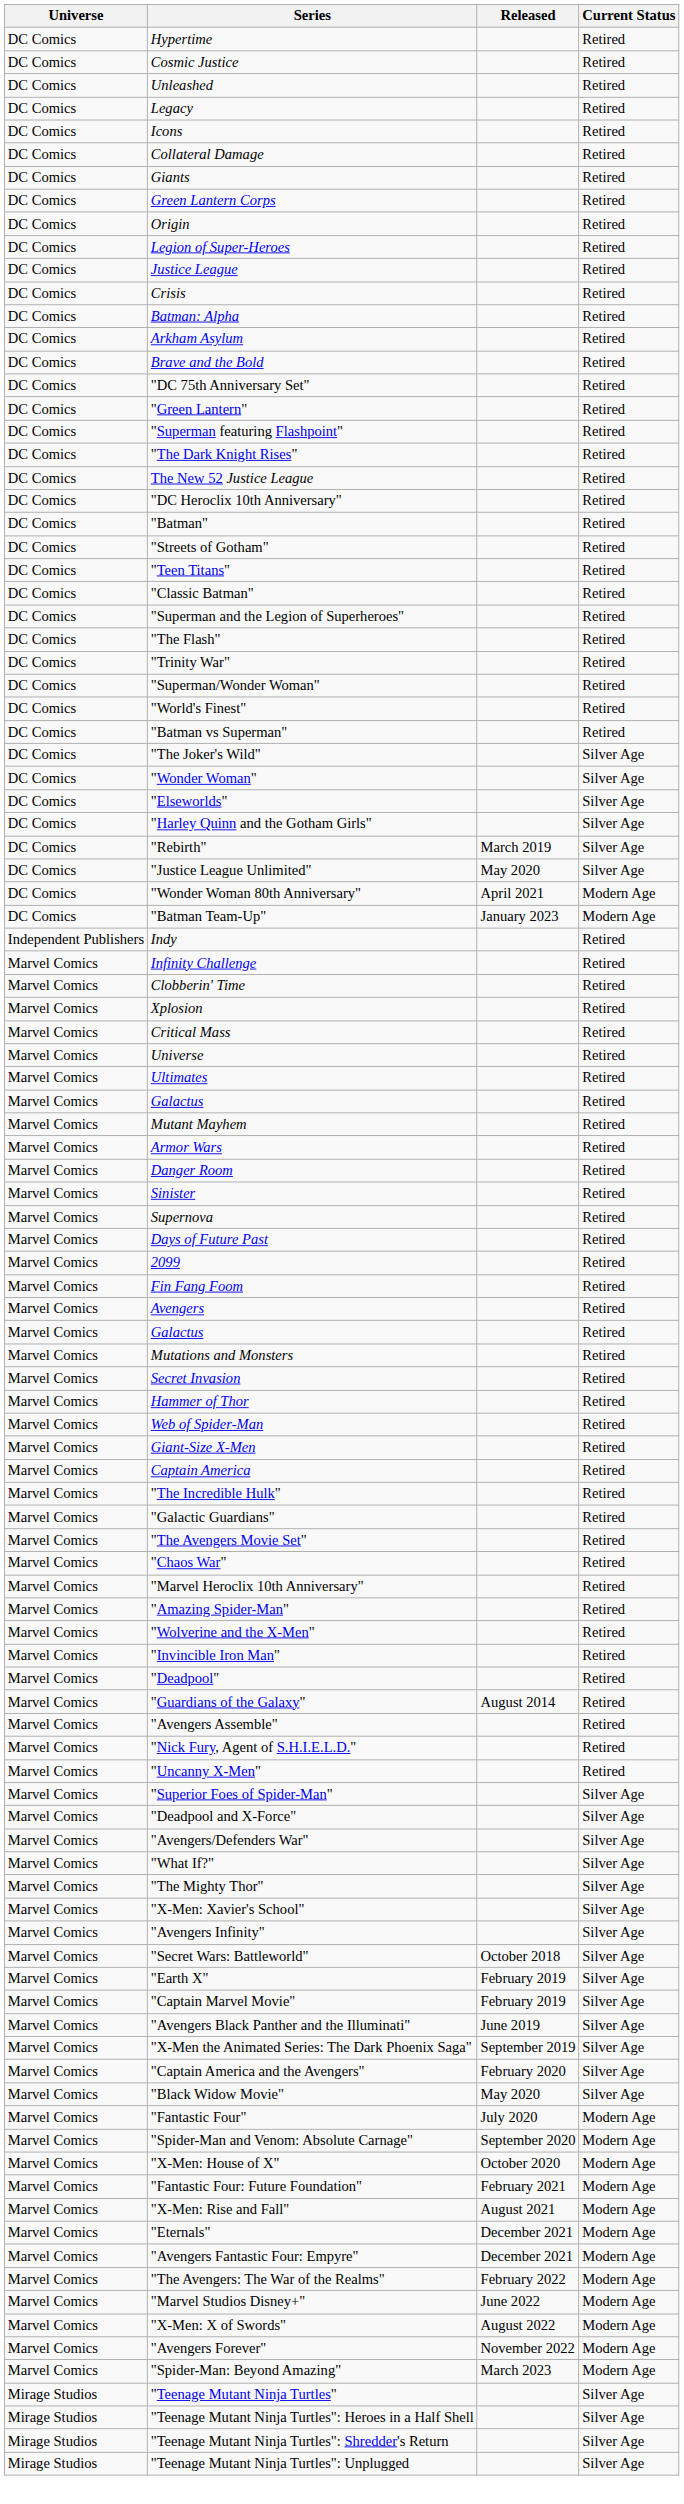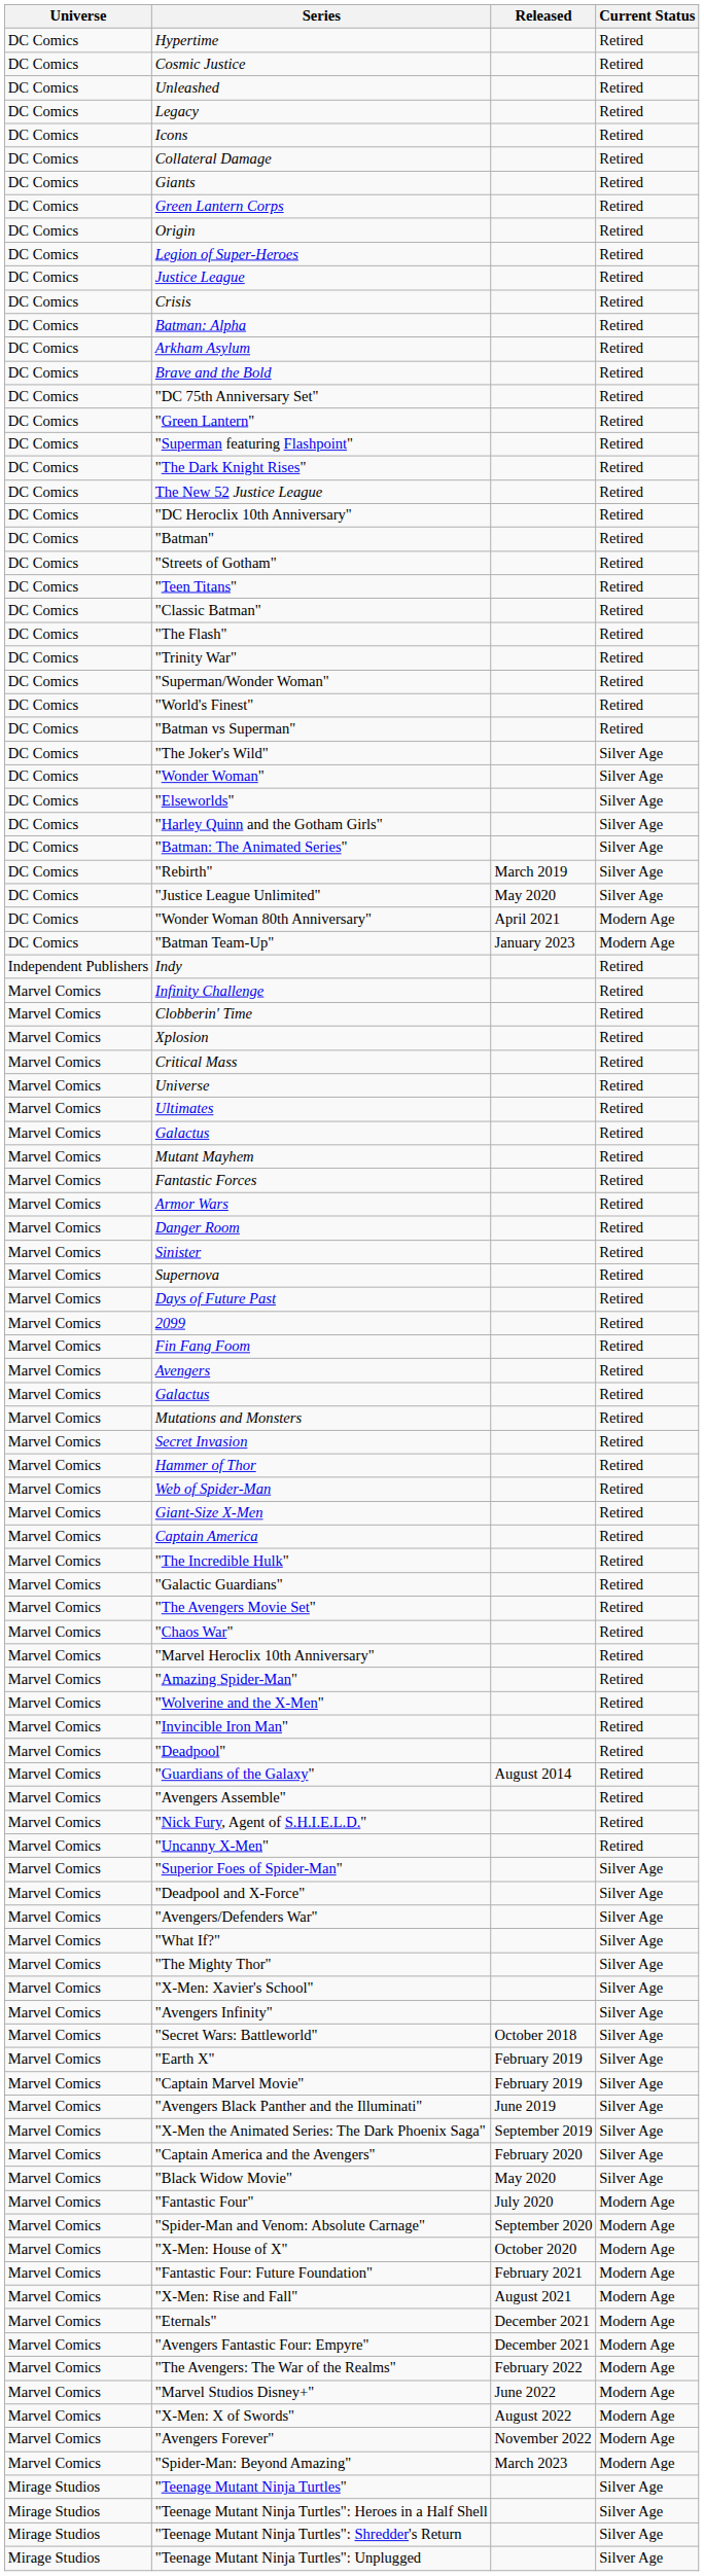 <table class="wikitable sortable" style="text-align:left;">
 <tr>
 <th>Universe</th>
 <th>Series</th>
 <th>Released</th>
 <th>Current Status</th>
 </tr>
 <tr>
 <td>DC Comics</td>
 <td><em>Hypertime</em></td>
 <td></td>
 <td>Retired</td>
 </tr>
 <tr>
 <td>DC Comics</td>
 <td><em>Cosmic Justice</em></td>
 <td></td>
 <td>Retired</td>
 </tr>
 <tr>
 <td>DC Comics</td>
 <td><em>Unleashed</em></td>
 <td></td>
 <td>Retired</td>
 </tr>
 <tr>
 <td>DC Comics</td>
 <td><em>Legacy</em></td>
 <td></td>
 <td>Retired</td>
 </tr>
 <tr>
 <td>DC Comics</td>
 <td><em>Icons</em></td>
 <td></td>
 <td>Retired</td>
 </tr>
 <tr>
 <td>DC Comics</td>
 <td><em>Collateral Damage</em></td>
 <td></td>
 <td>Retired</td>
 </tr>
 <tr>
 <td>DC Comics</td>
 <td><em>Giants</em></td>
 <td></td>
 <td>Retired</td>
 </tr>
 <tr>
 <td>DC Comics</td>
 <td><em><a href='#'>Green Lantern Corps</a></em></td>
 <td></td>
 <td>Retired</td>
 </tr>
 <tr>
 <td>DC Comics</td>
 <td><em>Origin</em></td>
 <td></td>
 <td>Retired</td>
 </tr>
 <tr>
 <td>DC Comics</td>
 <td><em><a href='#'>Legion of Super-Heroes</a></em></td>
 <td></td>
 <td>Retired</td>
 </tr>
 <tr>
 <td>DC Comics</td>
 <td><em><a href='#'>Justice League</a></em></td>
 <td></td>
 <td>Retired</td>
 </tr>
 <tr>
 <td>DC Comics</td>
 <td><em>Crisis</em></td>
 <td></td>
 <td>Retired</td>
 </tr>
 <tr>
 <td>DC Comics</td>
 <td><em><a href='#'>Batman: Alpha</a></em></td>
 <td></td>
 <td>Retired</td>
 </tr>
 <tr>
 <td>DC Comics</td>
 <td><em><a href='#'>Arkham Asylum</a></em></td>
 <td></td>
 <td>Retired</td>
 </tr>
 <tr>
 <td>DC Comics</td>
 <td><em><a href='#'>Brave and the Bold</a></em></td>
 <td></td>
 <td>Retired</td>
 </tr>
 <tr>
 <td>DC Comics</td>
 <td>"DC 75th Anniversary Set"</td>
 <td></td>
 <td>Retired</td>
 </tr>
 <tr>
 <td>DC Comics</td>
 <td>"<a href='#'>Green Lantern</a>"</td>
 <td></td>
 <td>Retired</td>
 </tr>
 <tr>
 <td>DC Comics</td>
 <td>"<a href='#'>Superman</a> featuring <a href='#'>Flashpoint</a>"</td>
 <td></td>
 <td>Retired</td>
 </tr>
 <tr>
 <td>DC Comics</td>
 <td>"<a href='#'>The Dark Knight Rises</a>"</td>
 <td></td>
 <td>Retired</td>
 </tr>
 <tr>
 <td>DC Comics</td>
 <td><a href='#'>The New 52</a> <em>Justice League</em></td>
 <td></td>
 <td>Retired</td>
 </tr>
 <tr>
 <td>DC Comics</td>
 <td>"DC Heroclix 10th Anniversary"</td>
 <td></td>
 <td>Retired</td>
 </tr>
 <tr>
 <td>DC Comics</td>
 <td>"Batman"</td>
 <td></td>
 <td>Retired</td>
 </tr>
 <tr>
 <td>DC Comics</td>
 <td>"Streets of Gotham"</td>
 <td></td>
 <td>Retired</td>
 </tr>
 <tr>
 <td>DC Comics</td>
 <td>"<a href='#'>Teen Titans</a>"</td>
 <td></td>
 <td>Retired</td>
 </tr>
 <tr>
 <td>DC Comics</td>
 <td>"Classic Batman"</td>
 <td></td>
 <td>Retired</td>
 </tr>
 <tr>
 <td>DC Comics</td>
-<td>"Superman and the Legion of Superheroes"</td>
-<td></td>
-<td>Retired</td>
-</tr>
-<tr>
-<td>DC Comics</td>
 <td>"The Flash"</td>
 <td></td>
 <td>Retired</td>
 </tr>
 <tr>
 <td>DC Comics</td>
 <td>"Trinity War"</td>
 <td></td>
 <td>Retired</td>
 </tr>
 <tr>
 <td>DC Comics</td>
 <td>"Superman/Wonder Woman"</td>
 <td></td>
 <td>Retired</td>
 </tr>
 <tr>
 <td>DC Comics</td>
 <td>"World's Finest"</td>
 <td></td>
 <td>Retired</td>
 </tr>
 <tr>
 <td>DC Comics</td>
 <td>"Batman vs Superman"</td>
 <td></td>
 <td>Retired</td>
 </tr>
 <tr>
 <td>DC Comics</td>
 <td>"The Joker's Wild"</td>
 <td></td>
 <td>Silver Age</td>
 </tr>
 <tr>
 <td>DC Comics</td>
 <td>"<a href='#'>Wonder Woman</a>"</td>
 <td></td>
 <td>Silver Age</td>
 </tr>
 <tr>
 <td>DC Comics</td>
 <td>"<a href='#'>Elseworlds</a>"</td>
 <td></td>
 <td>Silver Age</td>
 </tr>
 <tr>
 <td>DC Comics</td>
 <td>"<a href='#'>Harley Quinn</a> and the Gotham Girls"</td>
+<td></td>
+<td>Silver Age</td>
+</tr>
+<tr>
+<td>DC Comics</td>
+<td>"<a href='#'>Batman: The Animated Series</a>"</td>
 <td></td>
 <td>Silver Age</td>
 </tr>
 <tr>
 <td>DC Comics</td>
 <td>"Rebirth"</td>
 <td>March 2019</td>
 <td>Silver Age</td>
 </tr>
 <tr>
 <td>DC Comics</td>
 <td>"Justice League Unlimited"</td>
 <td>May 2020</td>
 <td>Silver Age</td>
 </tr>
 <tr>
 <td>DC Comics</td>
 <td>"Wonder Woman 80th Anniversary"</td>
 <td>April 2021</td>
 <td>Modern Age</td>
 </tr>
 <tr>
 <td>DC Comics</td>
 <td>"Batman Team-Up"</td>
 <td>January 2023</td>
 <td>Modern Age</td>
 </tr>
 <tr>
 <td>Independent Publishers</td>
 <td><em>Indy</em></td>
 <td></td>
 <td>Retired</td>
 </tr>
 <tr>
 <td>Marvel Comics</td>
 <td><em><a href='#'>Infinity Challenge</a></em></td>
 <td></td>
 <td>Retired</td>
 </tr>
 <tr>
 <td>Marvel Comics</td>
 <td><em>Clobberin' Time</em></td>
 <td></td>
 <td>Retired</td>
 </tr>
 <tr>
 <td>Marvel Comics</td>
 <td><em>Xplosion</em></td>
 <td></td>
 <td>Retired</td>
 </tr>
 <tr>
 <td>Marvel Comics</td>
 <td><em>Critical Mass</em></td>
 <td></td>
 <td>Retired</td>
 </tr>
 <tr>
 <td>Marvel Comics</td>
 <td><em>Universe</em></td>
 <td></td>
 <td>Retired</td>
 </tr>
 <tr>
 <td>Marvel Comics</td>
 <td><em><a href='#'>Ultimates</a></em></td>
 <td></td>
 <td>Retired</td>
 </tr>
 <tr>
 <td>Marvel Comics</td>
 <td><em><a href='#'>Galactus</a></em></td>
 <td></td>
 <td>Retired</td>
 </tr>
 <tr>
 <td>Marvel Comics</td>
 <td><em>Mutant Mayhem</em></td>
+<td></td>
+<td>Retired</td>
+</tr>
+<tr>
+<td>Marvel Comics</td>
+<td><em>Fantastic Forces</em></td>
 <td></td>
 <td>Retired</td>
 </tr>
 <tr>
 <td>Marvel Comics</td>
 <td><em><a href='#'>Armor Wars</a></em></td>
 <td></td>
 <td>Retired</td>
 </tr>
 <tr>
 <td>Marvel Comics</td>
 <td><em><a href='#'>Danger Room</a></em></td>
 <td></td>
 <td>Retired</td>
 </tr>
 <tr>
 <td>Marvel Comics</td>
 <td><em><a href='#'>Sinister</a></em></td>
 <td></td>
 <td>Retired</td>
 </tr>
 <tr>
 <td>Marvel Comics</td>
 <td><em>Supernova</em></td>
 <td></td>
 <td>Retired</td>
 </tr>
 <tr>
 <td>Marvel Comics</td>
 <td><em><a href='#'>Days of Future Past</a></em></td>
 <td></td>
 <td>Retired</td>
 </tr>
 <tr>
 <td>Marvel Comics</td>
 <td><em><a href='#'>2099</a></em></td>
 <td></td>
 <td>Retired</td>
 </tr>
 <tr>
 <td>Marvel Comics</td>
 <td><em><a href='#'>Fin Fang Foom</a></em></td>
 <td></td>
 <td>Retired</td>
 </tr>
 <tr>
 <td>Marvel Comics</td>
 <td><em><a href='#'>Avengers</a></em></td>
 <td></td>
 <td>Retired</td>
 </tr>
 <tr>
 <td>Marvel Comics</td>
 <td><em><a href='#'>Galactus</a></em> </td>
 <td></td>
 <td>Retired</td>
 </tr>
 <tr>
 <td>Marvel Comics</td>
 <td><em>Mutations and Monsters</em></td>
 <td></td>
 <td>Retired</td>
 </tr>
 <tr>
 <td>Marvel Comics</td>
 <td><em><a href='#'>Secret Invasion</a></em></td>
 <td></td>
 <td>Retired</td>
 </tr>
 <tr>
 <td>Marvel Comics</td>
 <td><em><a href='#'>Hammer of Thor</a></em></td>
 <td></td>
 <td>Retired</td>
 </tr>
 <tr>
 <td>Marvel Comics</td>
 <td><em><a href='#'>Web of Spider-Man</a></em></td>
 <td></td>
 <td>Retired</td>
 </tr>
 <tr>
 <td>Marvel Comics</td>
 <td><em><a href='#'>Giant-Size X-Men</a></em></td>
 <td></td>
 <td>Retired</td>
 </tr>
 <tr>
 <td>Marvel Comics</td>
 <td><em><a href='#'>Captain America</a></em></td>
 <td></td>
 <td>Retired</td>
 </tr>
 <tr>
 <td>Marvel Comics</td>
 <td>"<a href='#'>The Incredible Hulk</a>"</td>
 <td></td>
 <td>Retired</td>
 </tr>
 <tr>
 <td>Marvel Comics</td>
 <td>"Galactic Guardians"</td>
 <td></td>
 <td>Retired</td>
 </tr>
 <tr>
 <td>Marvel Comics</td>
 <td>"<a href='#'>The Avengers Movie Set</a>"</td>
 <td></td>
 <td>Retired</td>
 </tr>
 <tr>
 <td>Marvel Comics</td>
 <td>"<a href='#'>Chaos War</a>"</td>
 <td></td>
 <td>Retired</td>
 </tr>
 <tr>
 <td>Marvel Comics</td>
 <td>"Marvel Heroclix 10th Anniversary"</td>
 <td></td>
 <td>Retired</td>
 </tr>
 <tr>
 <td>Marvel Comics</td>
 <td>"<a href='#'>Amazing Spider-Man</a>"</td>
 <td></td>
 <td>Retired</td>
 </tr>
 <tr>
 <td>Marvel Comics</td>
 <td>"<a href='#'>Wolverine and the X-Men</a>"</td>
 <td></td>
 <td>Retired</td>
 </tr>
 <tr>
 <td>Marvel Comics</td>
 <td>"<a href='#'>Invincible Iron Man</a>"</td>
 <td></td>
 <td>Retired</td>
 </tr>
 <tr>
 <td>Marvel Comics</td>
 <td>"<a href='#'>Deadpool</a>"</td>
 <td></td>
 <td>Retired</td>
 </tr>
 <tr>
 <td>Marvel Comics</td>
 <td>"<a href='#'>Guardians of the Galaxy</a>"</td>
 <td>August 2014</td>
 <td>Retired</td>
 </tr>
 <tr>
 <td>Marvel Comics</td>
 <td>"Avengers Assemble"</td>
 <td></td>
 <td>Retired</td>
 </tr>
 <tr>
 <td>Marvel Comics</td>
 <td>"<a href='#'>Nick Fury</a>, Agent of <a href='#'>S.H.I.E.L.D.</a>"</td>
 <td></td>
 <td>Retired</td>
 </tr>
 <tr>
 <td>Marvel Comics</td>
 <td>"<a href='#'>Uncanny X-Men</a>"</td>
 <td></td>
 <td>Retired</td>
 </tr>
 <tr>
 <td>Marvel Comics</td>
 <td>"<a href='#'>Superior Foes of Spider-Man</a>"</td>
 <td></td>
 <td>Silver Age</td>
 </tr>
 <tr>
 <td>Marvel Comics</td>
 <td>"Deadpool and X-Force"</td>
 <td></td>
 <td>Silver Age</td>
 </tr>
 <tr>
 <td>Marvel Comics</td>
 <td>"Avengers/Defenders War"</td>
 <td></td>
 <td>Silver Age</td>
 </tr>
 <tr>
 <td>Marvel Comics</td>
 <td>"What If?"</td>
 <td></td>
 <td>Silver Age</td>
 </tr>
 <tr>
 <td>Marvel Comics</td>
 <td>"The Mighty Thor"</td>
 <td></td>
 <td>Silver Age</td>
 </tr>
 <tr>
 <td>Marvel Comics</td>
 <td>"X-Men: Xavier's School"</td>
 <td></td>
 <td>Silver Age</td>
 </tr>
 <tr>
 <td>Marvel Comics</td>
 <td>"Avengers Infinity"</td>
 <td></td>
 <td>Silver Age</td>
 </tr>
 <tr>
 <td>Marvel Comics</td>
 <td>"Secret Wars: Battleworld"</td>
 <td>October 2018</td>
 <td>Silver Age</td>
 </tr>
 <tr>
 <td>Marvel Comics</td>
 <td>"Earth X"</td>
 <td>February 2019</td>
 <td>Silver Age</td>
 </tr>
 <tr>
 <td>Marvel Comics</td>
 <td>"Captain Marvel Movie"</td>
 <td>February 2019</td>
 <td>Silver Age</td>
 </tr>
 <tr>
 <td>Marvel Comics</td>
 <td>"Avengers Black Panther and the Illuminati"</td>
 <td>June 2019</td>
 <td>Silver Age</td>
 </tr>
 <tr>
 <td>Marvel Comics</td>
 <td>"X-Men the Animated Series: The Dark Phoenix Saga"</td>
 <td>September 2019</td>
 <td>Silver Age</td>
 </tr>
 <tr>
 <td>Marvel Comics</td>
 <td>"Captain America and the Avengers"</td>
 <td>February 2020</td>
 <td>Silver Age</td>
 </tr>
 <tr>
 <td>Marvel Comics</td>
 <td>"Black Widow Movie"</td>
 <td>May 2020</td>
 <td>Silver Age</td>
 </tr>
 <tr>
 <td>Marvel Comics</td>
 <td>"Fantastic Four"</td>
 <td>July 2020</td>
 <td>Modern Age</td>
 </tr>
 <tr>
 <td>Marvel Comics</td>
 <td>"Spider-Man and Venom: Absolute Carnage"</td>
 <td>September 2020</td>
 <td>Modern Age</td>
 </tr>
 <tr>
 <td>Marvel Comics</td>
 <td>"X-Men: House of X"</td>
 <td>October 2020</td>
 <td>Modern Age</td>
 </tr>
 <tr>
 <td>Marvel Comics</td>
 <td>"Fantastic Four: Future Foundation"</td>
 <td>February 2021</td>
 <td>Modern Age</td>
 </tr>
 <tr>
 <td>Marvel Comics</td>
 <td>"X-Men: Rise and Fall"</td>
 <td>August 2021</td>
 <td>Modern Age</td>
 </tr>
 <tr>
 <td>Marvel Comics</td>
 <td>"Eternals"</td>
 <td>December 2021</td>
 <td>Modern Age</td>
 </tr>
 <tr>
 <td>Marvel Comics</td>
 <td>"Avengers Fantastic Four: Empyre"</td>
 <td>December 2021</td>
 <td>Modern Age</td>
 </tr>
 <tr>
 <td>Marvel Comics</td>
 <td>"The Avengers: The War of the Realms"</td>
 <td>February 2022</td>
 <td>Modern Age</td>
 </tr>
 <tr>
 <td>Marvel Comics</td>
 <td>"Marvel Studios Disney+"</td>
 <td>June 2022</td>
 <td>Modern Age</td>
 </tr>
 <tr>
 <td>Marvel Comics</td>
 <td>"X-Men: X of Swords"</td>
 <td>August 2022</td>
 <td>Modern Age</td>
 </tr>
 <tr>
 <td>Marvel Comics</td>
 <td>"Avengers Forever"</td>
 <td>November 2022</td>
 <td>Modern Age</td>
 </tr>
 <tr>
 <td>Marvel Comics</td>
 <td>"Spider-Man: Beyond Amazing"</td>
 <td>March 2023</td>
 <td>Modern Age</td>
 </tr>
 <tr>
 <td>Mirage Studios</td>
 <td>"<a href='#'>Teenage Mutant Ninja Turtles</a>"</td>
 <td></td>
 <td>Silver Age</td>
 </tr>
 <tr>
 <td>Mirage Studios</td>
 <td>"Teenage Mutant Ninja Turtles": Heroes in a Half Shell</td>
 <td></td>
 <td>Silver Age</td>
 </tr>
 <tr>
 <td>Mirage Studios</td>
 <td>"Teenage Mutant Ninja Turtles": <a href='#'>Shredder</a>'s Return</td>
 <td></td>
 <td>Silver Age</td>
 </tr>
 <tr>
 <td>Mirage Studios</td>
 <td>"Teenage Mutant Ninja Turtles": Unplugged</td>
 <td></td>
 <td>Silver Age</td>
 </tr>
 </table>
